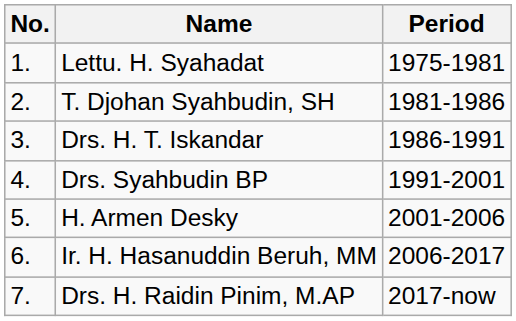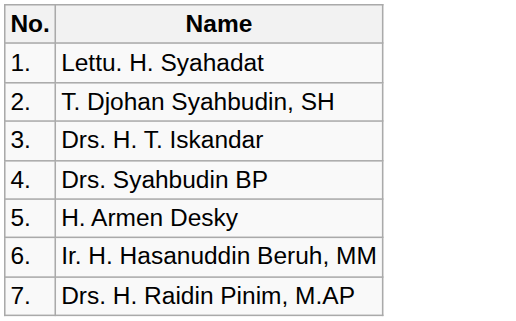 <table class="wikitable">
 <tr>
 <th>No.</th>
 <th>Name</th>
-<th>Period</th>
 </tr>
 <tr>
 <td>1.</td>
 <td>Lettu. H. Syahadat</td>
-<td>1975-1981</td>
 </tr>
 <tr>
 <td>2.</td>
 <td>T. Djohan Syahbudin, SH</td>
-<td>1981-1986</td>
 </tr>
 <tr>
 <td>3.</td>
 <td>Drs. H. T. Iskandar</td>
-<td>1986-1991</td>
 </tr>
 <tr>
 <td>4.</td>
 <td>Drs. Syahbudin BP</td>
-<td>1991-2001</td>
 </tr>
 <tr>
 <td>5.</td>
 <td>H. Armen Desky</td>
-<td>2001-2006</td>
 </tr>
 <tr>
 <td>6.</td>
 <td>Ir. H. Hasanuddin Beruh, MM</td>
-<td>2006-2017</td>
 </tr>
 <tr>
 <td>7.</td>
 <td>Drs. H. Raidin Pinim, M.AP</td>
-<td>2017-now</td>
 </tr>
 </table>
